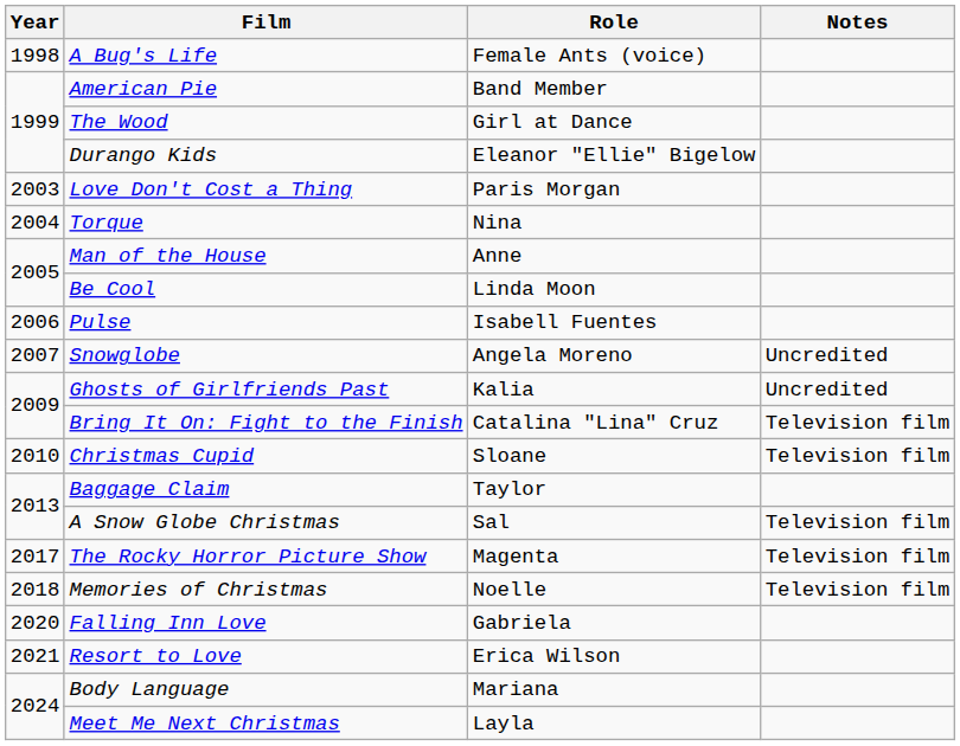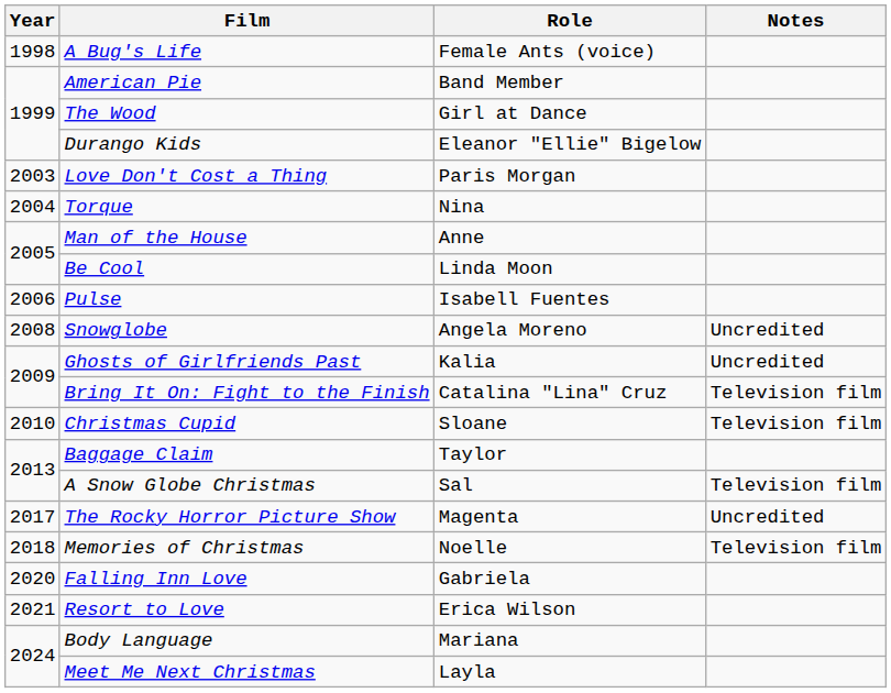 <table class="wikitable sortable">
 <tr>
 <th>Year</th>
 <th>Film</th>
 <th>Role</th>
 <th>Notes</th>
 </tr>
 <tr>
 <td>1998</td>
 <td><em><a href='#'>A Bug's Life</a></em></td>
 <td>Female Ants (voice)</td>
 <td></td>
 </tr>
 <tr>
 <td rowspan="3">1999</td>
 <td><em><a href='#'>American Pie</a></em></td>
 <td>Band Member</td>
 <td></td>
 </tr>
 <tr>
 <td><em><a href='#'>The Wood</a></em></td>
 <td>Girl at Dance</td>
 <td></td>
 </tr>
 <tr>
 <td><em>Durango Kids</em></td>
 <td>Eleanor "Ellie" Bigelow</td>
 <td></td>
 </tr>
 <tr>
 <td>2003</td>
 <td><em><a href='#'>Love Don't Cost a Thing</a></em></td>
 <td>Paris Morgan</td>
 <td></td>
 </tr>
 <tr>
 <td>2004</td>
 <td><em><a href='#'>Torque</a></em></td>
 <td>Nina</td>
 <td></td>
 </tr>
 <tr>
 <td rowspan="2">2005</td>
 <td><em><a href='#'>Man of the House</a></em></td>
 <td>Anne</td>
 <td></td>
 </tr>
 <tr>
 <td><em><a href='#'>Be Cool</a></em></td>
 <td>Linda Moon</td>
 <td></td>
 </tr>
 <tr>
 <td>2006</td>
 <td><em><a href='#'>Pulse</a></em></td>
 <td>Isabell Fuentes</td>
 <td></td>
 </tr>
 <tr>
-<td>2007</td>
+<td>2008</td>
 <td><em><a href='#'>Snowglobe</a></em></td>
 <td>Angela Moreno</td>
 <td>Uncredited</td>
 </tr>
 <tr>
 <td rowspan="2">2009</td>
 <td><em><a href='#'>Ghosts of Girlfriends Past</a></em></td>
 <td>Kalia</td>
 <td>Uncredited</td>
 </tr>
 <tr>
 <td><em><a href='#'>Bring It On: Fight to the Finish</a></em></td>
 <td>Catalina "Lina" Cruz</td>
 <td>Television film</td>
 </tr>
 <tr>
 <td>2010</td>
 <td><em><a href='#'>Christmas Cupid</a></em></td>
 <td>Sloane</td>
 <td>Television film</td>
 </tr>
 <tr>
 <td rowspan="2">2013</td>
 <td><em><a href='#'>Baggage Claim</a></em></td>
 <td>Taylor</td>
 <td></td>
 </tr>
 <tr>
 <td><em>A Snow Globe Christmas</em></td>
 <td>Sal</td>
 <td>Television film</td>
 </tr>
 <tr>
 <td>2017</td>
 <td><em><a href='#'>The Rocky Horror Picture Show</a></em></td>
 <td>Magenta</td>
-<td>Television film</td>
+<td>Uncredited</td>
 </tr>
 <tr>
 <td>2018</td>
 <td><em>Memories of Christmas</em></td>
 <td>Noelle</td>
 <td>Television film</td>
 </tr>
 <tr>
 <td>2020</td>
 <td><em><a href='#'>Falling Inn Love</a></em></td>
 <td>Gabriela</td>
 <td></td>
 </tr>
 <tr>
 <td>2021</td>
 <td><em><a href='#'>Resort to Love</a></em></td>
 <td>Erica Wilson</td>
 <td></td>
 </tr>
 <tr>
 <td rowspan="2">2024</td>
 <td><em>Body Language</em></td>
 <td>Mariana</td>
 <td></td>
 </tr>
 <tr>
 <td><em><a href='#'>Meet Me Next Christmas</a></em></td>
 <td>Layla</td>
 <td></td>
 </tr>
 </table>
